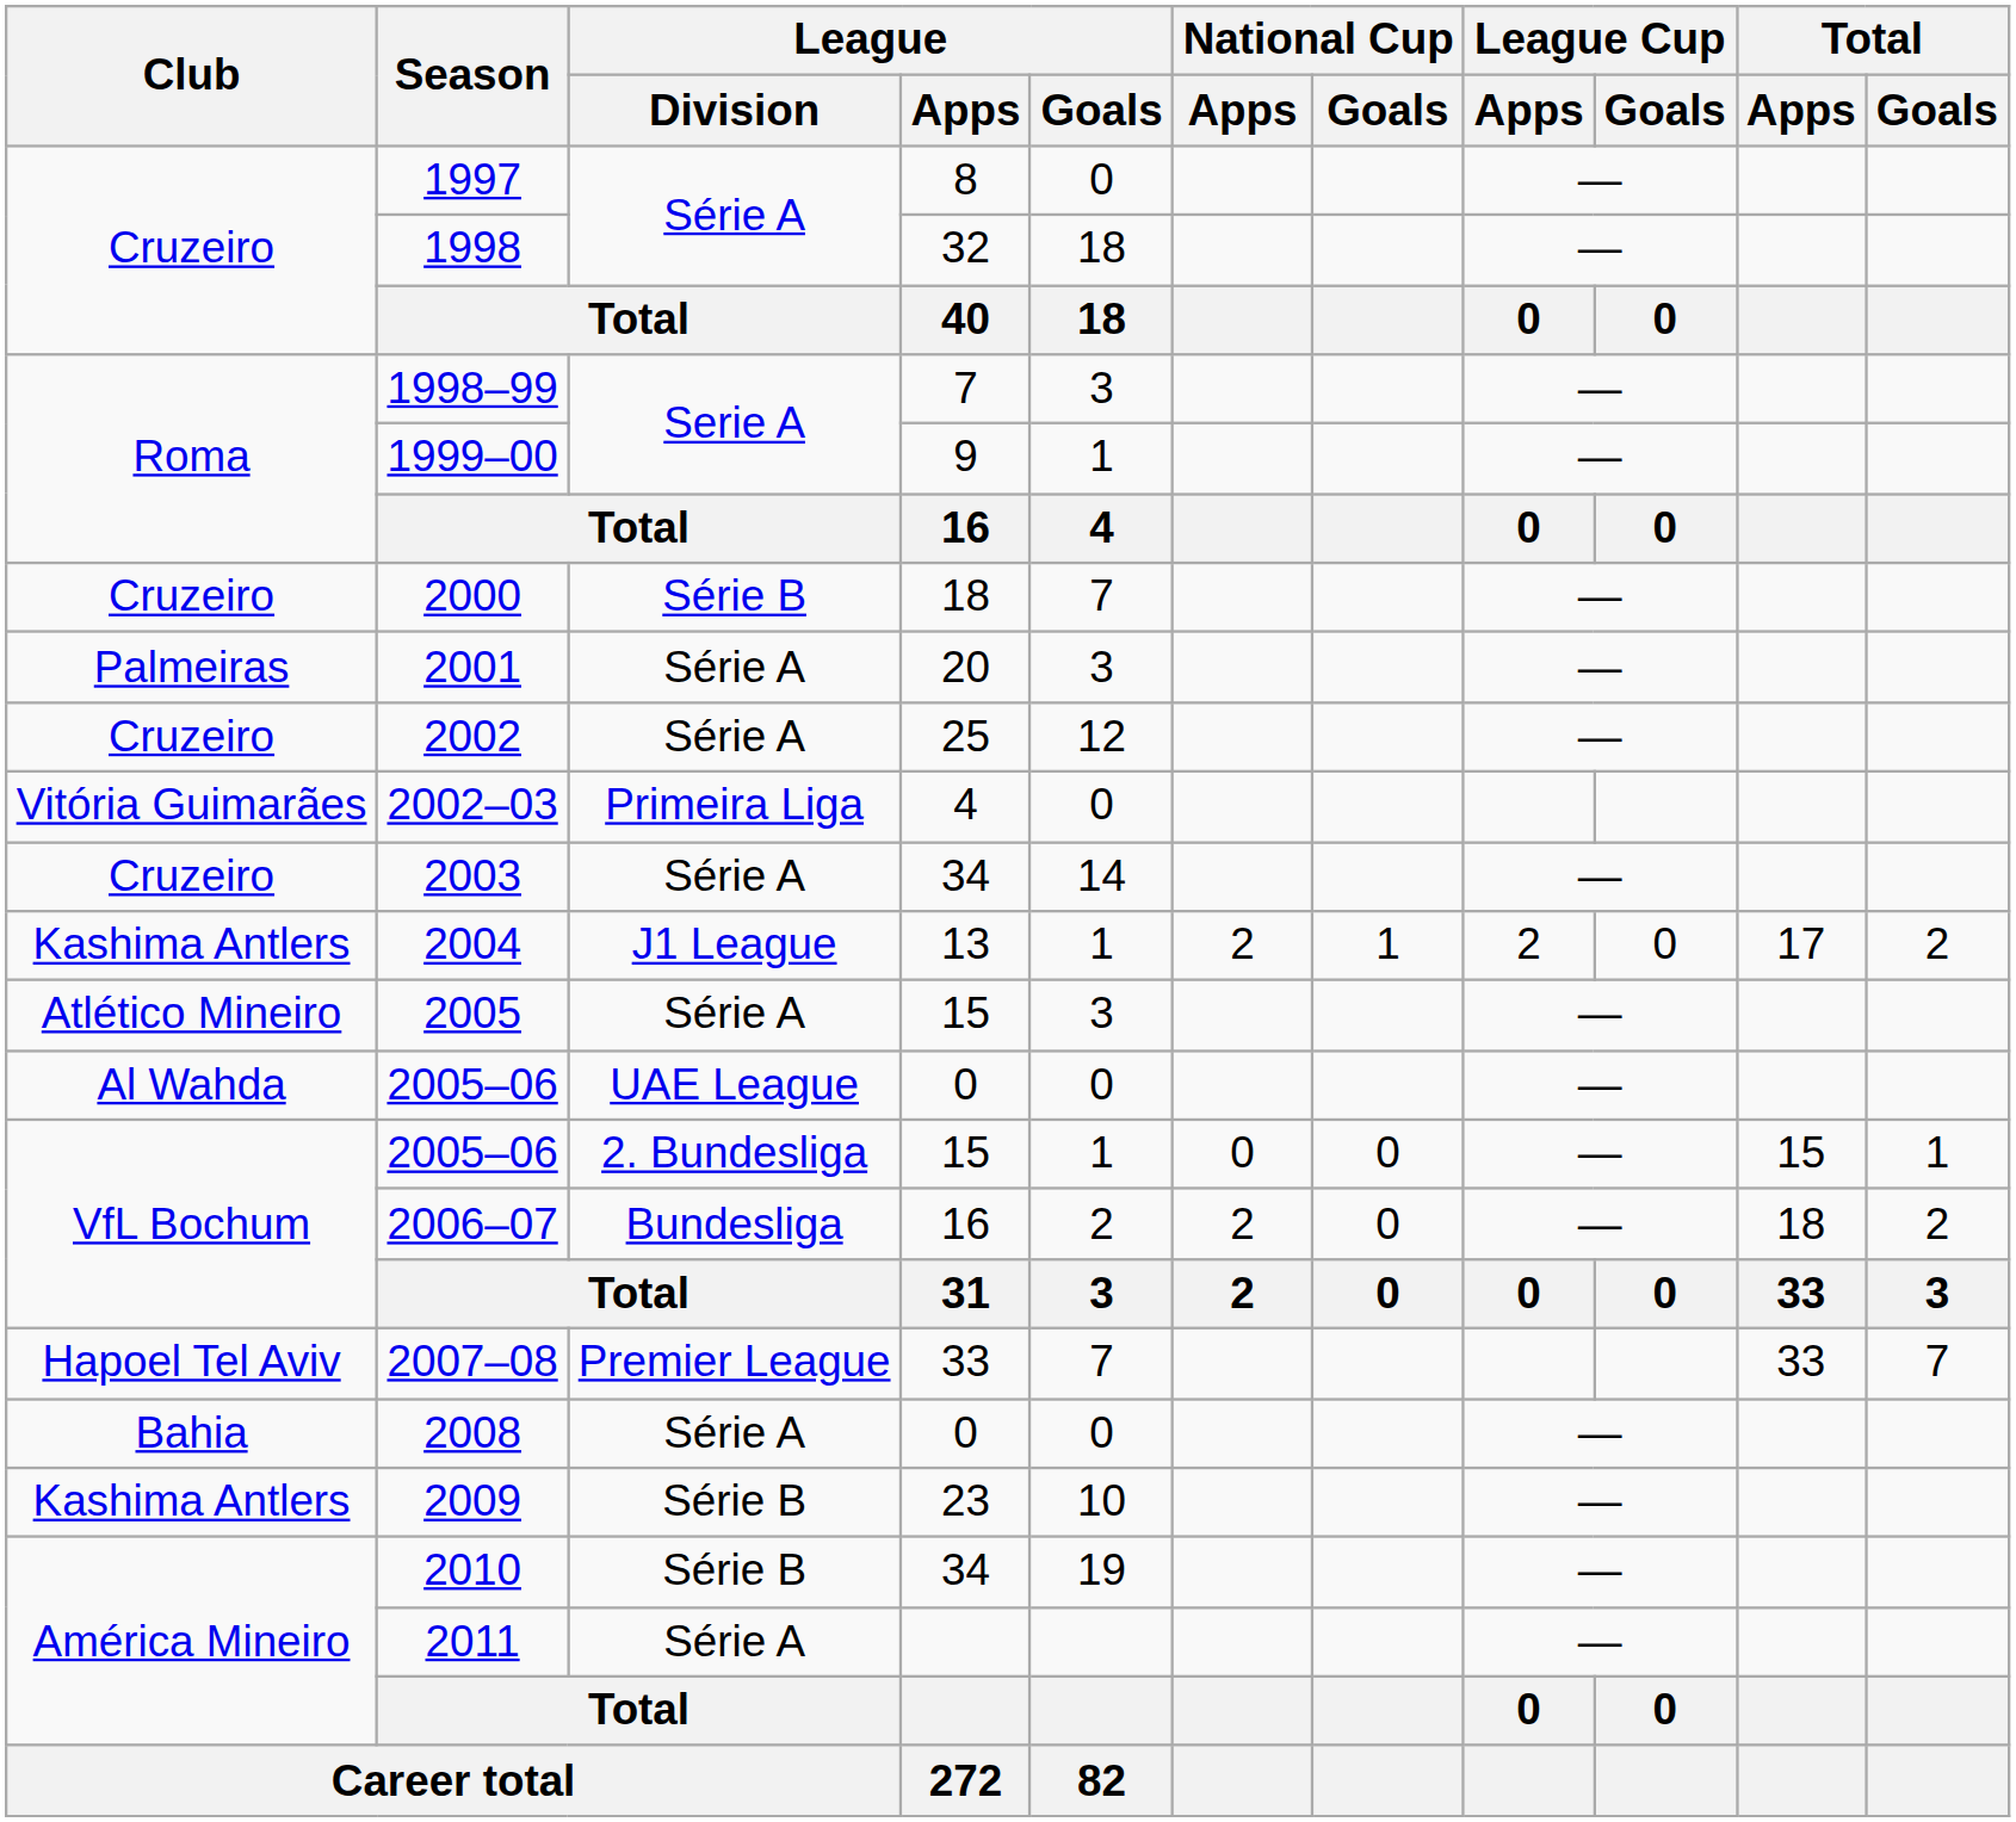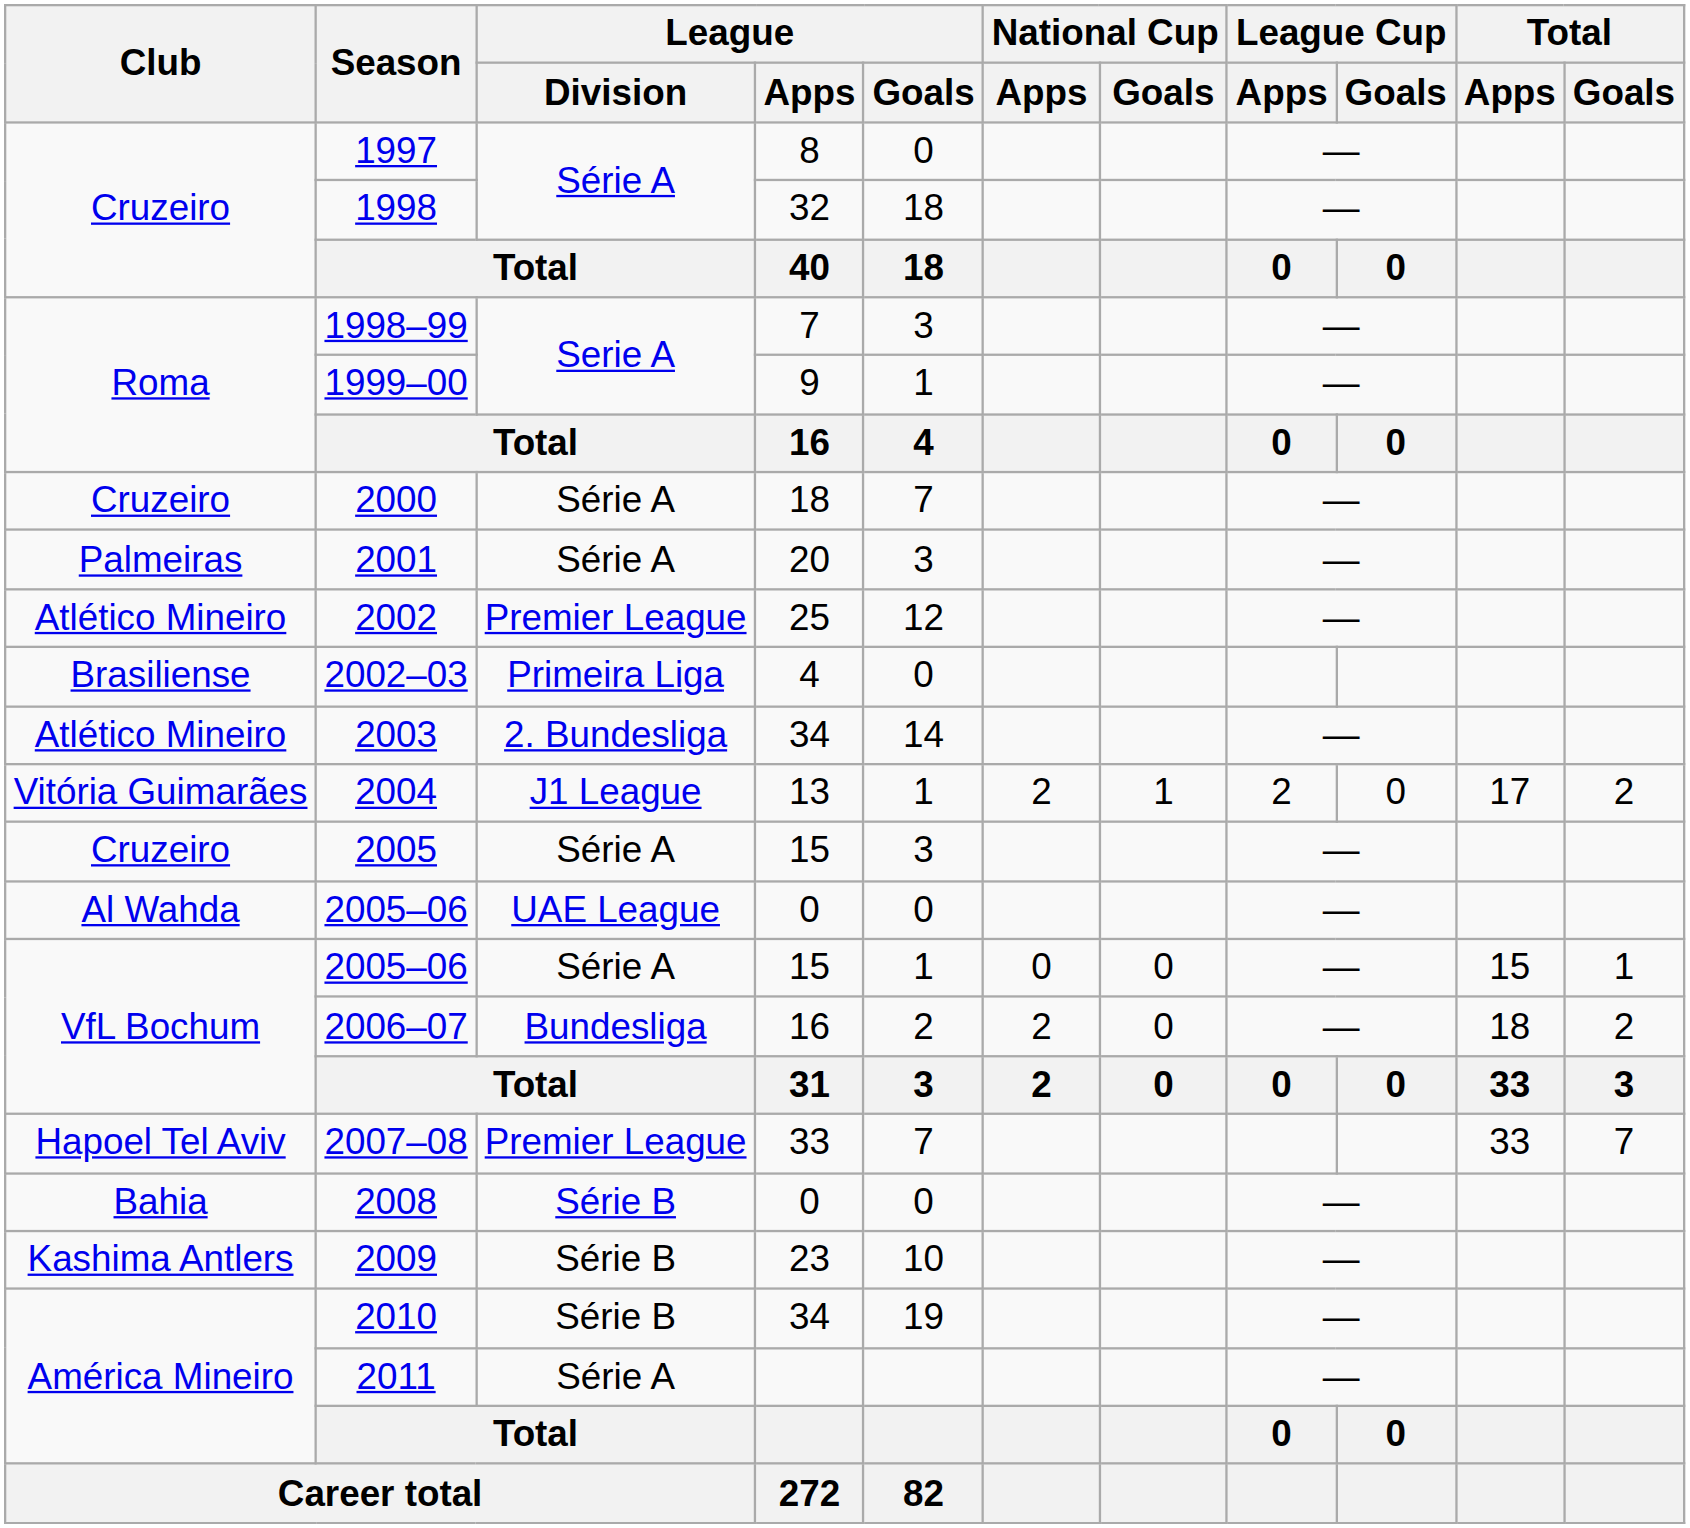 <table class="wikitable" style="text-align:center">
 <tr>
 <th rowspan="2">Club</th>
 <th rowspan="2">Season</th>
 <th colspan="3">League</th>
 <th colspan="2">National Cup</th>
 <th colspan="2">League Cup</th>
 <th colspan="2">Total</th>
 </tr>
 <tr>
 <th>Division</th>
 <th>Apps</th>
 <th>Goals</th>
 <th>Apps</th>
 <th>Goals</th>
 <th>Apps</th>
 <th>Goals</th>
 <th>Apps</th>
 <th>Goals</th>
 </tr>
 <tr>
 <td rowspan="3"><a href='#'>Cruzeiro</a></td>
 <td><a href='#'>1997</a></td>
 <td rowspan="2"><a href='#'>Série A</a></td>
 <td>8</td>
 <td>0</td>
 <td></td>
 <td></td>
 <td colspan="2">—</td>
 <td></td>
 <td></td>
 </tr>
 <tr>
 <td><a href='#'>1998</a></td>
 <td>32</td>
 <td>18</td>
 <td></td>
 <td></td>
 <td colspan="2">—</td>
 <td></td>
 <td></td>
 </tr>
 <tr>
 <th colspan="2">Total</th>
 <th>40</th>
 <th>18</th>
 <th></th>
 <th></th>
 <th>0</th>
 <th>0</th>
 <th></th>
 <th></th>
 </tr>
 <tr>
 <td rowspan="3"><a href='#'>Roma</a></td>
 <td><a href='#'>1998–99</a></td>
 <td rowspan="2"><a href='#'>Serie A</a></td>
 <td>7</td>
 <td>3</td>
 <td></td>
 <td></td>
 <td colspan="2">—</td>
 <td></td>
 <td></td>
 </tr>
 <tr>
 <td><a href='#'>1999–00</a></td>
 <td>9</td>
 <td>1</td>
 <td></td>
 <td></td>
 <td colspan="2">—</td>
 <td></td>
 <td></td>
 </tr>
 <tr>
 <th colspan="2">Total</th>
 <th>16</th>
 <th>4</th>
 <th></th>
 <th></th>
 <th>0</th>
 <th>0</th>
 <th></th>
 <th></th>
 </tr>
 <tr>
 <td><a href='#'>Cruzeiro</a></td>
 <td><a href='#'>2000</a></td>
-<td><a href='#'>Série B</a></td>
+<td>Série A</td>
 <td>18</td>
 <td>7</td>
 <td></td>
 <td></td>
 <td colspan="2">—</td>
 <td></td>
 <td></td>
 </tr>
 <tr>
 <td><a href='#'>Palmeiras</a></td>
 <td><a href='#'>2001</a></td>
 <td>Série A</td>
 <td>20</td>
 <td>3</td>
 <td></td>
 <td></td>
 <td colspan="2">—</td>
 <td></td>
 <td></td>
 </tr>
 <tr>
-<td><a href='#'>Cruzeiro</a></td>
+<td><a href='#'>Atlético Mineiro</a></td>
 <td><a href='#'>2002</a></td>
-<td>Série A</td>
+<td><a href='#'>Premier League</a></td>
 <td>25</td>
 <td>12</td>
 <td></td>
 <td></td>
 <td colspan="2">—</td>
 <td></td>
 <td></td>
 </tr>
 <tr>
-<td><a href='#'>Vitória Guimarães</a></td>
+<td><a href='#'>Brasiliense</a></td>
 <td><a href='#'>2002–03</a></td>
 <td><a href='#'>Primeira Liga</a></td>
 <td>4</td>
 <td>0</td>
 <td></td>
 <td></td>
 <td></td>
 <td></td>
 <td></td>
 <td></td>
 </tr>
 <tr>
-<td><a href='#'>Cruzeiro</a></td>
+<td><a href='#'>Atlético Mineiro</a></td>
 <td><a href='#'>2003</a></td>
-<td>Série A</td>
+<td><a href='#'>2. Bundesliga</a></td>
 <td>34</td>
 <td>14</td>
 <td></td>
 <td></td>
 <td colspan="2">—</td>
 <td></td>
 <td></td>
 </tr>
 <tr>
-<td><a href='#'>Kashima Antlers</a></td>
+<td><a href='#'>Vitória Guimarães</a></td>
 <td><a href='#'>2004</a></td>
 <td><a href='#'>J1 League</a></td>
 <td>13</td>
 <td>1</td>
 <td>2</td>
 <td>1</td>
 <td>2</td>
 <td>0</td>
 <td>17</td>
 <td>2</td>
 </tr>
 <tr>
-<td><a href='#'>Atlético Mineiro</a></td>
+<td><a href='#'>Cruzeiro</a></td>
 <td><a href='#'>2005</a></td>
 <td>Série A</td>
 <td>15</td>
 <td>3</td>
 <td></td>
 <td></td>
 <td colspan="2">—</td>
 <td></td>
 <td></td>
 </tr>
 <tr>
 <td><a href='#'>Al Wahda</a></td>
 <td><a href='#'>2005–06</a></td>
 <td><a href='#'>UAE League</a></td>
 <td>0</td>
 <td>0</td>
 <td></td>
 <td></td>
 <td colspan="2">—</td>
 <td></td>
 <td></td>
 </tr>
 <tr>
 <td rowspan="3"><a href='#'>VfL Bochum</a></td>
 <td><a href='#'>2005–06</a></td>
-<td><a href='#'>2. Bundesliga</a></td>
+<td>Série A</td>
 <td>15</td>
 <td>1</td>
 <td>0</td>
 <td>0</td>
 <td colspan="2">—</td>
 <td>15</td>
 <td>1</td>
 </tr>
 <tr>
 <td><a href='#'>2006–07</a></td>
 <td><a href='#'>Bundesliga</a></td>
 <td>16</td>
 <td>2</td>
 <td>2</td>
 <td>0</td>
 <td colspan="2">—</td>
 <td>18</td>
 <td>2</td>
 </tr>
 <tr>
 <th colspan="2">Total</th>
 <th>31</th>
 <th>3</th>
 <th>2</th>
 <th>0</th>
 <th>0</th>
 <th>0</th>
 <th>33</th>
 <th>3</th>
 </tr>
 <tr>
 <td><a href='#'>Hapoel Tel Aviv</a></td>
 <td><a href='#'>2007–08</a></td>
 <td><a href='#'>Premier League</a></td>
 <td>33</td>
 <td>7</td>
 <td></td>
 <td></td>
 <td></td>
 <td></td>
 <td>33</td>
 <td>7</td>
 </tr>
 <tr>
 <td><a href='#'>Bahia</a></td>
 <td><a href='#'>2008</a></td>
-<td>Série A</td>
+<td><a href='#'>Série B</a></td>
 <td>0</td>
 <td>0</td>
 <td></td>
 <td></td>
 <td colspan="2">—</td>
 <td></td>
 <td></td>
 </tr>
 <tr>
 <td><a href='#'>Kashima Antlers</a></td>
 <td><a href='#'>2009</a></td>
 <td>Série B</td>
 <td>23</td>
 <td>10</td>
 <td></td>
 <td></td>
 <td colspan="2">—</td>
 <td></td>
 <td></td>
 </tr>
 <tr>
 <td rowspan="3"><a href='#'>América Mineiro</a></td>
 <td><a href='#'>2010</a></td>
 <td>Série B</td>
 <td>34</td>
 <td>19</td>
 <td></td>
 <td></td>
 <td colspan="2">—</td>
 <td></td>
 <td></td>
 </tr>
 <tr>
 <td><a href='#'>2011</a></td>
 <td>Série A</td>
 <td></td>
 <td></td>
 <td></td>
 <td></td>
 <td colspan="2">—</td>
 <td></td>
 <td></td>
 </tr>
 <tr>
 <th colspan="2">Total</th>
 <th></th>
 <th></th>
 <th></th>
 <th></th>
 <th>0</th>
 <th>0</th>
 <th></th>
 <th></th>
 </tr>
 <tr>
 <th colspan="3">Career total</th>
 <th>272</th>
 <th>82</th>
 <th></th>
 <th></th>
 <th></th>
 <th></th>
 <th></th>
 <th></th>
 </tr>
 </table>
